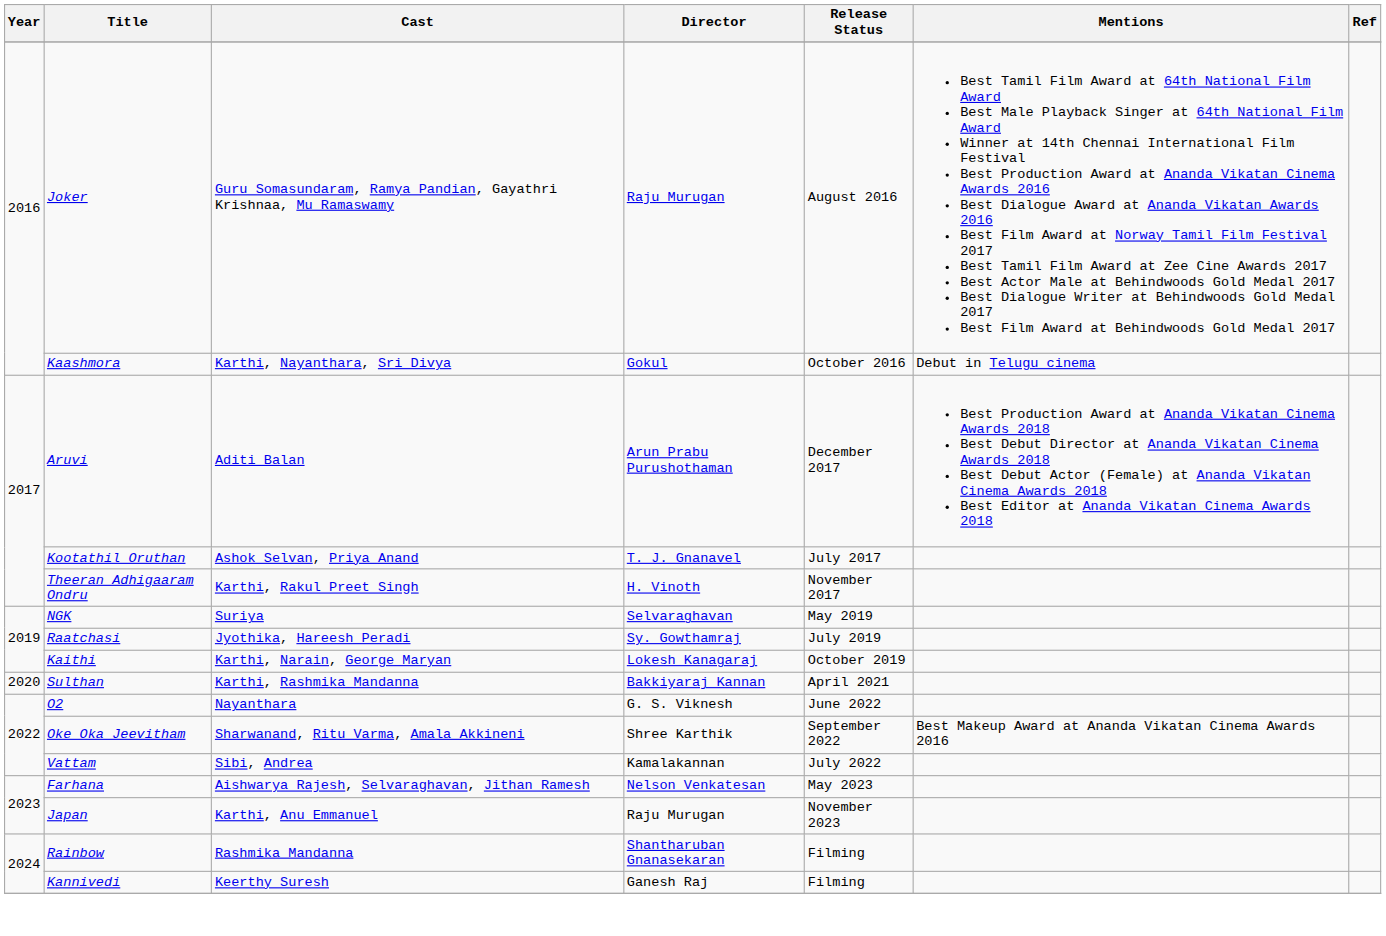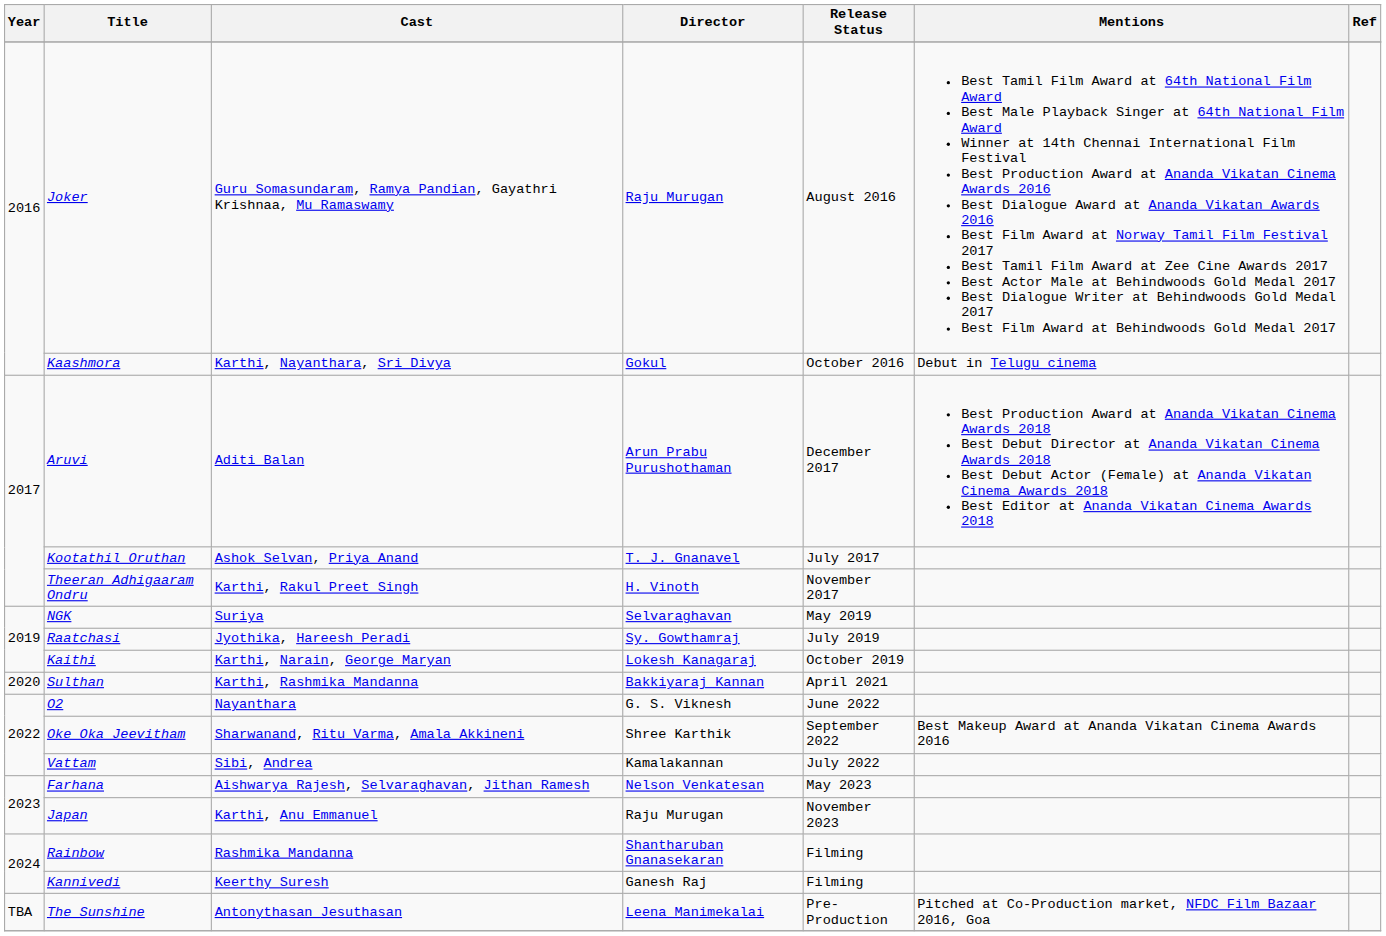 <table class="wikitable" style="font-size: 95%;">
 <tr>
 <th>Year</th>
 <th>Title</th>
 <th>Cast</th>
 <th>Director</th>
 <th>Release Status</th>
 <th>Mentions</th>
 <th>Ref</th>
 </tr>
 <tr>
 </tr>
 <tr>
 <td rowspan="2">2016</td>
 <td><em><a href='#'>Joker</a></em></td>
 <td><a href='#'>Guru Somasundaram</a>, <a href='#'>Ramya Pandian</a>, Gayathri Krishnaa, <a href='#'>Mu Ramaswamy</a></td>
 <td><a href='#'>Raju Murugan</a></td>
 <td>August 2016</td>
 <td><br><ul><li>Best Tamil Film Award at <a href='#'>64th National Film Award</a></li><li>Best Male Playback Singer at <a href='#'>64th National Film Award</a></li><li>Winner at 14th Chennai International Film Festival </li><li>Best Production Award at <a href='#'>Ananda Vikatan Cinema Awards 2016</a></li><li>Best Dialogue Award at <a href='#'>Ananda Vikatan Awards 2016</a></li><li>Best Film Award at <a href='#'>Norway Tamil Film Festival</a> 2017 </li><li>Best Tamil Film Award at Zee Cine Awards 2017 </li><li>Best Actor Male at Behindwoods Gold Medal 2017 </li><li>Best Dialogue Writer at Behindwoods Gold Medal 2017 </li><li>Best Film Award at Behindwoods Gold Medal 2017 </li></ul></td>
 <td></td>
 </tr>
 <tr>
 <td><em><a href='#'>Kaashmora</a></em></td>
 <td><a href='#'>Karthi</a>, <a href='#'>Nayanthara</a>, <a href='#'>Sri Divya</a></td>
 <td><a href='#'>Gokul</a></td>
 <td>October 2016</td>
 <td>Debut in <a href='#'>Telugu cinema</a></td>
 <td></td>
 </tr>
 <tr>
 <td rowspan="3">2017</td>
 <td><em><a href='#'>Aruvi</a></em></td>
 <td><a href='#'>Aditi Balan</a></td>
 <td><a href='#'>Arun Prabu Purushothaman</a></td>
 <td>December 2017</td>
 <td><br><ul><li>Best Production Award at <a href='#'>Ananda Vikatan Cinema Awards 2018</a></li><li>Best Debut Director at <a href='#'>Ananda Vikatan Cinema Awards 2018</a></li><li>Best Debut Actor (Female) at <a href='#'>Ananda Vikatan Cinema Awards 2018</a></li><li>Best Editor at <a href='#'>Ananda Vikatan Cinema Awards 2018</a></li></ul></td>
 <td></td>
 </tr>
 <tr>
 <td><em><a href='#'>Kootathil Oruthan</a></em></td>
 <td><a href='#'>Ashok Selvan</a>, <a href='#'>Priya Anand</a></td>
 <td><a href='#'>T. J. Gnanavel</a></td>
 <td>July 2017</td>
 <td></td>
 <td></td>
 </tr>
 <tr>
 <td><em><a href='#'>Theeran Adhigaaram Ondru</a></em></td>
 <td><a href='#'>Karthi</a>, <a href='#'>Rakul Preet Singh</a></td>
 <td><a href='#'>H. Vinoth</a></td>
 <td>November 2017</td>
 <td></td>
 <td></td>
 </tr>
 <tr>
 <td rowspan="3">2019</td>
 <td><em><a href='#'>NGK</a></em></td>
 <td><a href='#'>Suriya</a></td>
 <td><a href='#'>Selvaraghavan</a></td>
 <td>May 2019</td>
 <td></td>
 <td></td>
 </tr>
 <tr>
 <td><em><a href='#'>Raatchasi</a></em></td>
 <td><a href='#'>Jyothika</a>, <a href='#'>Hareesh Peradi</a></td>
 <td><a href='#'>Sy. Gowthamraj</a></td>
 <td>July 2019</td>
 <td></td>
 <td></td>
 </tr>
 <tr>
 <td><em><a href='#'>Kaithi</a></em></td>
 <td><a href='#'>Karthi</a>, <a href='#'>Narain</a>, <a href='#'>George Maryan</a></td>
 <td><a href='#'>Lokesh Kanagaraj</a></td>
 <td>October 2019<br></td>
 <td></td>
 <td></td>
 </tr>
 <tr>
 <td>2020</td>
 <td><em><a href='#'>Sulthan</a></em></td>
 <td><a href='#'>Karthi</a>, <a href='#'>Rashmika Mandanna</a></td>
 <td><a href='#'>Bakkiyaraj Kannan</a></td>
 <td>April 2021</td>
 <td></td>
 <td></td>
 </tr>
 <tr>
 <td rowspan="3">2022</td>
 <td><em><a href='#'>O2</a></em></td>
 <td><a href='#'>Nayanthara</a></td>
 <td>G. S. Viknesh</td>
 <td>June 2022</td>
 <td></td>
 <td></td>
 </tr>
 <tr>
 <td><em><a href='#'>Oke Oka Jeevitham</a></em></td>
 <td><a href='#'>Sharwanand</a>, <a href='#'>Ritu Varma</a>, <a href='#'>Amala Akkineni</a></td>
 <td>Shree Karthik</td>
 <td>September 2022</td>
 <td>Best Makeup Award at Ananda Vikatan Cinema Awards 2016</td>
 <td></td>
 </tr>
 <tr>
 <td><em><a href='#'>Vattam</a></em></td>
 <td><a href='#'>Sibi</a>, <a href='#'>Andrea</a></td>
 <td>Kamalakannan</td>
 <td>July 2022</td>
 <td></td>
 <td></td>
 </tr>
 <tr>
 <td rowspan="2">2023</td>
 <td><a href='#'><em>Farhana</em></a></td>
 <td><a href='#'>Aishwarya Rajesh</a>, <a href='#'>Selvaraghavan</a>, <a href='#'>Jithan Ramesh</a></td>
 <td><a href='#'>Nelson Venkatesan</a></td>
 <td>May 2023</td>
 <td></td>
 <td></td>
 </tr>
 <tr>
 <td><em><a href='#'>Japan</a></em></td>
 <td><a href='#'>Karthi</a>, <a href='#'>Anu Emmanuel</a></td>
 <td>Raju Murugan</td>
 <td>November 2023</td>
 <td></td>
 <td></td>
 </tr>
 <tr>
 <td rowspan="2">2024</td>
 <td><em><a href='#'>Rainbow</a></em></td>
 <td><a href='#'>Rashmika Mandanna</a></td>
 <td><a href='#'>Shantharuban Gnanasekaran</a></td>
 <td>Filming</td>
 <td></td>
 <td></td>
 </tr>
 <tr>
 <td><em><a href='#'>Kannivedi</a></em></td>
 <td><a href='#'>Keerthy Suresh</a></td>
 <td>Ganesh Raj</td>
 <td>Filming</td>
 <td></td>
 <td></td>
 </tr>
 <tr>
+<td>TBA</td>
+<td><em><a href='#'>The Sunshine</a></em></td>
+<td><a href='#'>Antonythasan Jesuthasan</a></td>
+<td><a href='#'>Leena Manimekalai</a></td>
+<td>Pre-Production</td>
+<td>Pitched at Co-Production market, <a href='#'>NFDC Film Bazaar</a> 2016, Goa</td>
+<td></td>
+</tr>
+<tr>
 </tr>
 </table>
